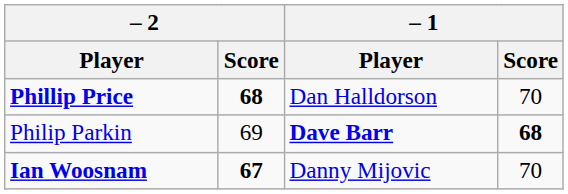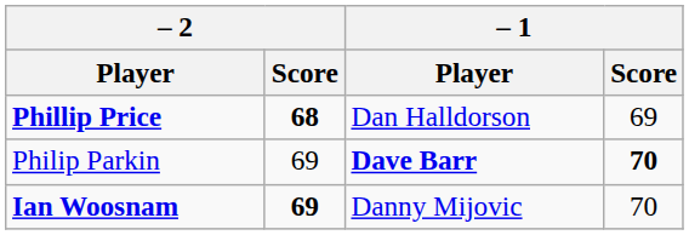 <table class=wikitable>
 <tr>
 <th colspan=2> – 2</th>
 <th colspan=2> – 1</th>
 </tr>
 <tr>
 <th width=140>Player</th>
 <th>Score</th>
 <th width=140>Player</th>
 <th>Score</th>
 </tr>
 <tr>
 <td><strong><a href='#'>Phillip Price</a></strong></td>
 <td align=center><strong>68</strong></td>
 <td><a href='#'>Dan Halldorson</a></td>
-<td align=center>70</td>
+<td align=center>69</td>
 </tr>
 <tr>
 <td><a href='#'>Philip Parkin</a></td>
 <td align=center>69</td>
 <td><strong><a href='#'>Dave Barr</a></strong></td>
-<td align=center><strong>68</strong></td>
+<td align=center><strong>70</strong></td>
 </tr>
 <tr>
 <td><strong><a href='#'>Ian Woosnam</a></strong></td>
-<td align=center><strong>67</strong></td>
+<td align=center><strong>69</strong></td>
 <td><a href='#'>Danny Mijovic</a></td>
 <td align=center>70</td>
 </tr>
 </table>
